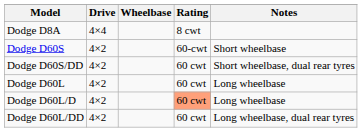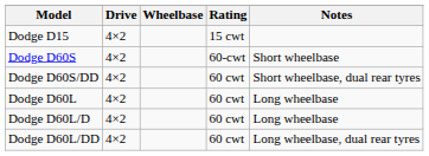 <table class="wikitable">
 <tr>
 </tr>
 <tr>
 <th>Model</th>
 <th>Drive</th>
 <th>Wheelbase</th>
 <th>Rating</th>
 <th>Notes</th>
 </tr>
 <tr>
-<td>Dodge D8A</td>
-<td>4×4</td>
+<td>Dodge D15</td>
+<td>4×2</td>
 <td></td>
-<td>8 cwt</td>
+<td>15 cwt</td>
 <td></td>
 </tr>
 <tr>
 <td><a href='#'>Dodge D60S</a></td>
 <td>4×2</td>
 <td></td>
 <td>60-cwt</td>
 <td>Short wheelbase</td>
 </tr>
 <tr>
 <td>Dodge D60S/DD</td>
 <td>4×2</td>
 <td></td>
 <td>60 cwt</td>
 <td>Short wheelbase, dual rear tyres</td>
 </tr>
 <tr>
 <td>Dodge D60L</td>
 <td>4×2</td>
 <td></td>
 <td>60 cwt</td>
 <td>Long wheelbase</td>
 </tr>
 <tr>
 <td>Dodge D60L/D</td>
 <td>4×2</td>
 <td></td>
-<td style="background: lightsalmon;">60 cwt</td>
+<td>60 cwt</td>
 <td>Long wheelbase</td>
 </tr>
 <tr>
 <td>Dodge D60L/DD</td>
 <td>4×2</td>
 <td></td>
 <td>60 cwt</td>
 <td>Long wheelbase, dual rear tyres</td>
 </tr>
 </table>
